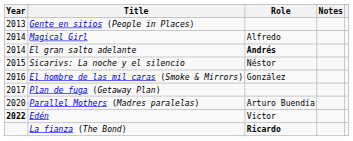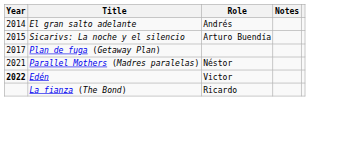 <table class="wikitable sortable">
 <tr>
 <th>Year</th>
 <th>Title</th>
 <th>Role</th>
 <th class="unsortable">Notes</th>
 <th></th>
 </tr>
 <tr>
-<td align = "center">2013</td>
-<td><em><a href='#'>Gente en sitios</a></em> (<em>People in Places</em>)</td>
-<td></td>
-<td></td>
-<td align = "center"></td>
-</tr>
-<tr>
-<td align = "center">2014</td>
-<td><em><a href='#'>Magical Girl</a></em></td>
-<td>Alfredo</td>
-<td></td>
-<td align = "center"></td>
-</tr>
-<tr>
 <td align = "center">2014</td>
 <td><em>El gran salto adelante</em></td>
-<td><strong>Andrés</strong></td>
+<td>Andrés</td>
 <td></td>
 <td align = "center"></td>
 </tr>
 <tr>
 <td align = "center">2015</td>
 <td><em>Sicarivs: La noche y el silencio</em></td>
-<td>Néstor</td>
-<td></td>
-<td align = "center"></td>
-</tr>
-<tr>
-<td align = "center">2016</td>
-<td><em><a href='#'>El hombre de las mil caras</a></em> (<em>Smoke & Mirrors</em>)</td>
-<td>González</td>
+<td>Arturo Buendía</td>
 <td></td>
 <td align = "center"></td>
 </tr>
 <tr>
 <td align = "center">2017</td>
 <td><em><a href='#'>Plan de fuga</a></em> (<em>Getaway Plan</em>)</td>
 <td></td>
 <td></td>
 <td align = "center"></td>
 </tr>
 <tr>
-<td align = "center">2020</td>
+<td align = "center">2021</td>
 <td><em><a href='#'>Parallel Mothers</a></em> (<em>Madres paralelas</em>)</td>
-<td>Arturo Buendía</td>
+<td>Néstor</td>
 <td></td>
 <td align = "center"></td>
 </tr>
 <tr>
 <td align = "center"><strong>2022</strong></td>
 <td><em><a href='#'>Edén</a></em></td>
 <td>Victor</td>
 <td></td>
 <td align = "center"></td>
 </tr>
 <tr>
 <td></td>
 <td><em><a href='#'>La fianza</a></em> (<em>The Bond</em>)</td>
-<td><strong>Ricardo</strong></td>
+<td>Ricardo</td>
 <td></td>
 <td></td>
 </tr>
 </table>
